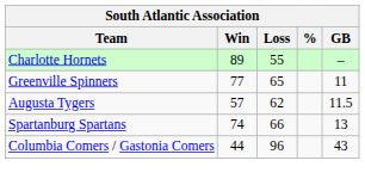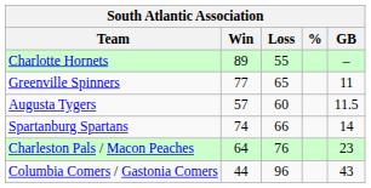 <table class="wikitable">
 <tr>
 <th colspan="5">South Atlantic Association</th>
 </tr>
 <tr>
 <th width="60%">Team</th>
 <th>Win</th>
 <th>Loss</th>
 <th>%</th>
 <th>GB</th>
 </tr>
 <tr align=center bgcolor=ccffcc>
 <td align=left><a href='#'>Charlotte Hornets</a></td>
 <td>89</td>
 <td>55</td>
 <td></td>
 <td>–</td>
 </tr>
 <tr align=center>
 <td align=left><a href='#'>Greenville Spinners</a></td>
 <td>77</td>
 <td>65</td>
 <td></td>
 <td>11</td>
 </tr>
 <tr align=center>
 <td align=left><a href='#'>Augusta Tygers</a></td>
 <td>57</td>
-<td>62</td>
+<td>60</td>
 <td></td>
 <td>11.5</td>
 </tr>
 <tr align=center>
 <td align=left><a href='#'>Spartanburg Spartans</a></td>
 <td>74</td>
 <td>66</td>
 <td></td>
-<td>13</td>
+<td>14</td>
+</tr>
+<tr align=center bgcolor=ccffcc>
+<td align=left><a href='#'>Charleston Pals</a> / <a href='#'>Macon Peaches</a></td>
+<td>64</td>
+<td>76</td>
+<td></td>
+<td>23</td>
 </tr>
 <tr align=center>
 <td align=left><a href='#'>Columbia Comers</a> / <a href='#'>Gastonia Comers</a></td>
 <td>44</td>
 <td>96</td>
 <td></td>
 <td>43</td>
 </tr>
 </table>
